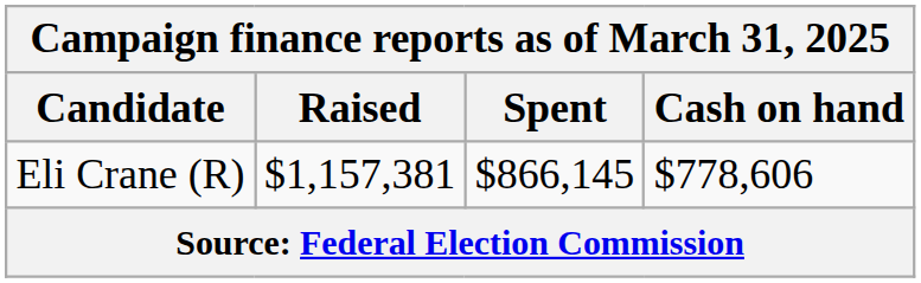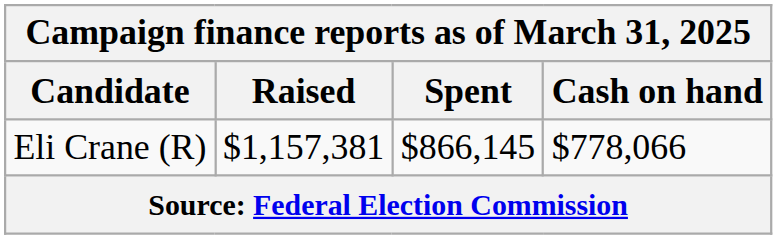 <table class="wikitable sortable">
 <tr>
 <th colspan=4>Campaign finance reports as of March 31, 2025</th>
 </tr>
 <tr style="text-align:center;">
 <th>Candidate</th>
 <th>Raised</th>
 <th>Spent</th>
 <th>Cash on hand</th>
 </tr>
 <tr>
 <td>Eli Crane (R)</td>
 <td>$1,157,381</td>
 <td>$866,145</td>
-<td>$778,606</td>
+<td>$778,066</td>
 </tr>
 <tr>
 <th colspan="4"><small>Source: <a href='#'>Federal Election Commission</a></small></th>
 </tr>
 </table>
